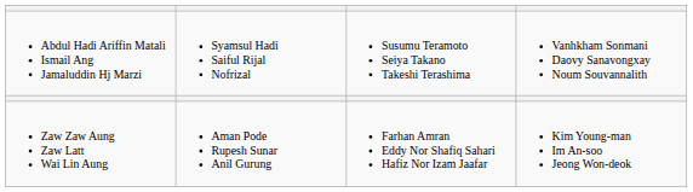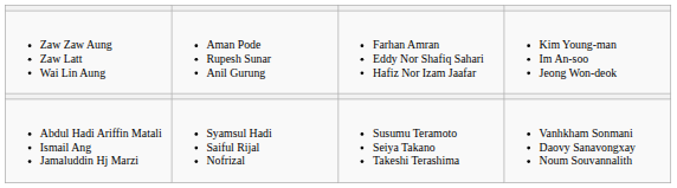 <table class="wikitable" style="font-size:90%">
 <tr>
 <th width=200></th>
 <th width=200></th>
 <th width=200></th>
 <th width=200></th>
 </tr>
 <tr>
-<td valign=top><br><ul><li>Abdul Hadi Ariffin Matali</li><li>Ismail Ang</li><li>Jamaluddin Hj Marzi</li></ul></td>
-<td valign=top><br><ul><li>Syamsul Hadi</li><li>Saiful Rijal</li><li>Nofrizal</li></ul></td>
-<td valign=top><br><ul><li>Susumu Teramoto</li><li>Seiya Takano</li><li>Takeshi Terashima</li></ul></td>
-<td valign=top><br><ul><li>Vanhkham Sonmani</li><li>Daovy Sanavongxay</li><li>Noum Souvannalith</li></ul></td>
+<td valign=top><br><ul><li>Zaw Zaw Aung</li><li>Zaw Latt</li><li>Wai Lin Aung</li></ul></td>
+<td valign=top><br><ul><li>Aman Pode</li><li>Rupesh Sunar</li><li>Anil Gurung</li></ul></td>
+<td valign=top><br><ul><li>Farhan Amran</li><li>Eddy Nor Shafiq Sahari</li><li>Hafiz Nor Izam Jaafar</li></ul></td>
+<td valign=top><br><ul><li>Kim Young-man</li><li>Im An-soo</li><li>Jeong Won-deok</li></ul></td>
 </tr>
 <tr>
 <th></th>
 <th></th>
 <th></th>
 <th></th>
 </tr>
 <tr>
-<td valign=top><br><ul><li>Zaw Zaw Aung</li><li>Zaw Latt</li><li>Wai Lin Aung</li></ul></td>
-<td valign=top><br><ul><li>Aman Pode</li><li>Rupesh Sunar</li><li>Anil Gurung</li></ul></td>
-<td valign=top><br><ul><li>Farhan Amran</li><li>Eddy Nor Shafiq Sahari</li><li>Hafiz Nor Izam Jaafar</li></ul></td>
-<td valign=top><br><ul><li>Kim Young-man</li><li>Im An-soo</li><li>Jeong Won-deok</li></ul></td>
+<td valign=top><br><ul><li>Abdul Hadi Ariffin Matali</li><li>Ismail Ang</li><li>Jamaluddin Hj Marzi</li></ul></td>
+<td valign=top><br><ul><li>Syamsul Hadi</li><li>Saiful Rijal</li><li>Nofrizal</li></ul></td>
+<td valign=top><br><ul><li>Susumu Teramoto</li><li>Seiya Takano</li><li>Takeshi Terashima</li></ul></td>
+<td valign=top><br><ul><li>Vanhkham Sonmani</li><li>Daovy Sanavongxay</li><li>Noum Souvannalith</li></ul></td>
 </tr>
 </table>
